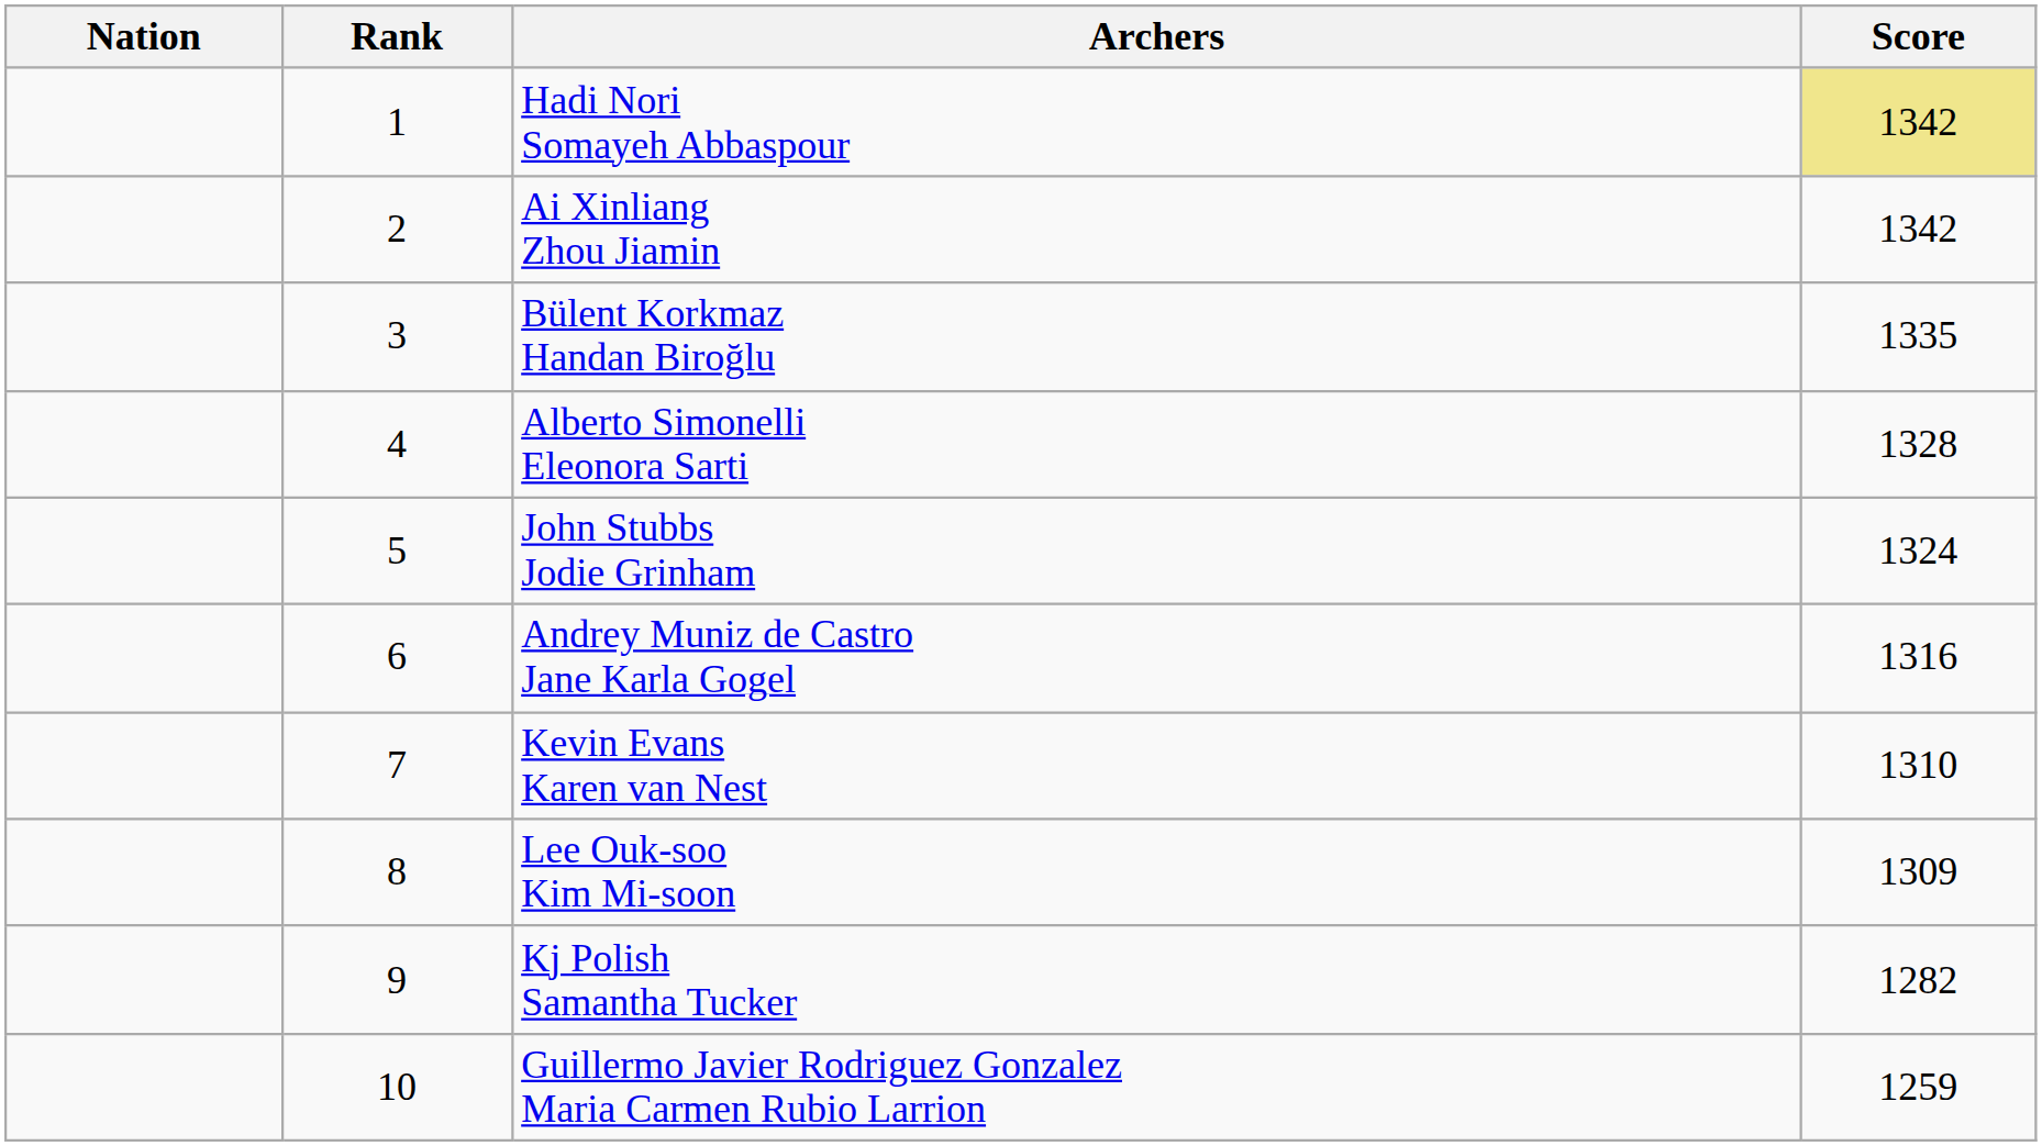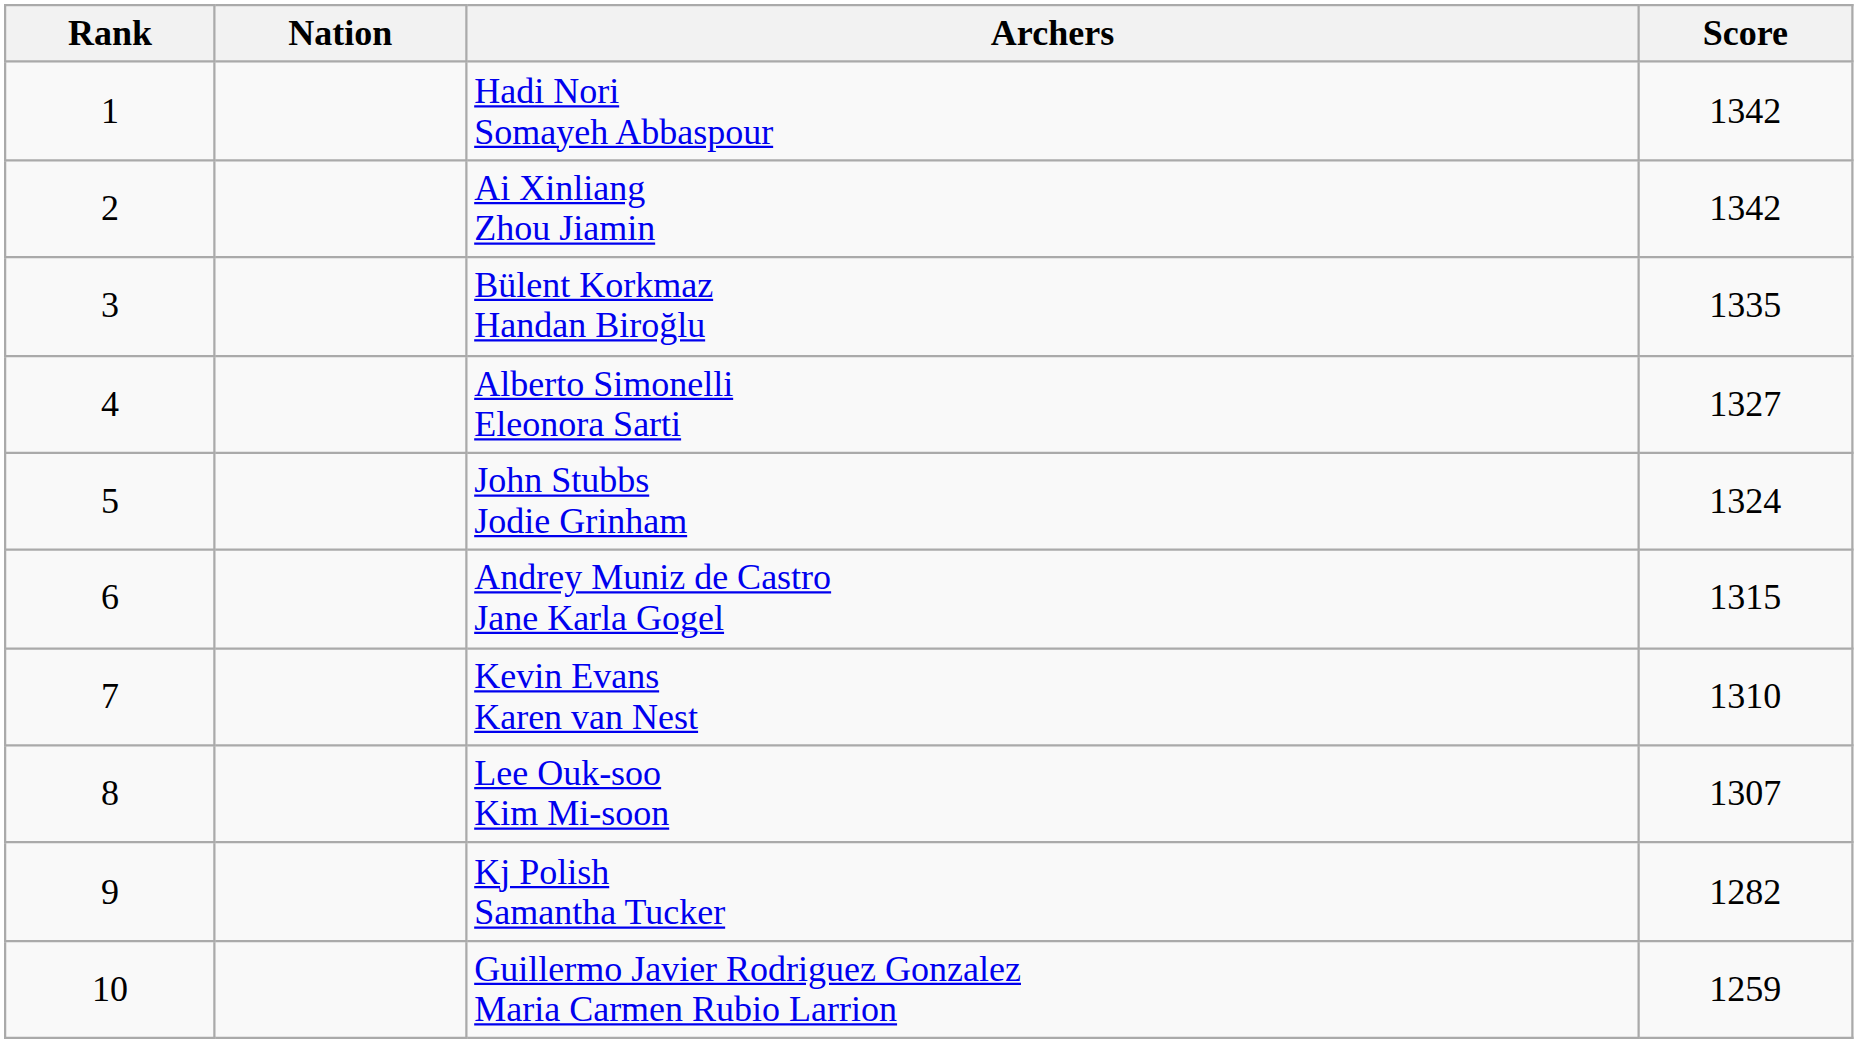 <table class="wikitable sortable" style="text-align:center" width=65%>
 <tr>
+<th>Rank</th>
 <th>Nation</th>
-<th>Rank</th>
 <th>Archers</th>
 <th>Score</th>
 </tr>
 <tr>
+<td>1</td>
 <td align=left></td>
-<td>1</td>
 <td align=left><a href='#'>Hadi Nori</a><br><a href='#'>Somayeh Abbaspour</a><br></td>
-<td style="background: khaki;">1342</td>
+<td>1342</td>
 </tr>
 <tr>
+<td>2</td>
 <td align=left></td>
-<td>2</td>
 <td align=left><a href='#'>Ai Xinliang</a><br><a href='#'>Zhou Jiamin</a><br></td>
 <td>1342</td>
 </tr>
 <tr>
+<td>3</td>
 <td align=left></td>
-<td>3</td>
 <td align=left><a href='#'>Bülent Korkmaz</a> <br><a href='#'>Handan Biroğlu</a><br></td>
 <td>1335</td>
 </tr>
 <tr>
+<td>4</td>
 <td align=left></td>
-<td>4</td>
 <td align=left><a href='#'>Alberto Simonelli</a><br><a href='#'>Eleonora Sarti</a><br></td>
-<td>1328</td>
+<td>1327</td>
 </tr>
 <tr>
+<td>5</td>
 <td align=left></td>
-<td>5</td>
 <td align=left><a href='#'>John Stubbs</a><br><a href='#'>Jodie Grinham</a><br></td>
 <td>1324</td>
 </tr>
 <tr>
+<td>6</td>
 <td align=left></td>
-<td>6</td>
 <td align=left><a href='#'>Andrey Muniz de Castro</a><br><a href='#'>Jane Karla Gogel</a><br></td>
-<td>1316</td>
+<td>1315</td>
 </tr>
 <tr>
+<td>7</td>
 <td align=left></td>
-<td>7</td>
 <td align=left><a href='#'>Kevin Evans</a><br><a href='#'>Karen van Nest</a><br></td>
 <td>1310</td>
 </tr>
 <tr>
+<td>8</td>
 <td align=left></td>
-<td>8</td>
 <td align=left><a href='#'>Lee Ouk-soo</a><br><a href='#'>Kim Mi-soon</a><br></td>
-<td>1309</td>
+<td>1307</td>
 </tr>
 <tr>
+<td>9</td>
 <td align=left></td>
-<td>9</td>
 <td align=left><a href='#'>Kj Polish</a><br><a href='#'>Samantha Tucker</a><br></td>
 <td>1282</td>
 </tr>
 <tr>
+<td>10</td>
 <td align=left></td>
-<td>10</td>
 <td align=left><a href='#'>Guillermo Javier Rodriguez Gonzalez</a><br><a href='#'>Maria Carmen Rubio Larrion</a><br></td>
 <td>1259</td>
 </tr>
 </table>
